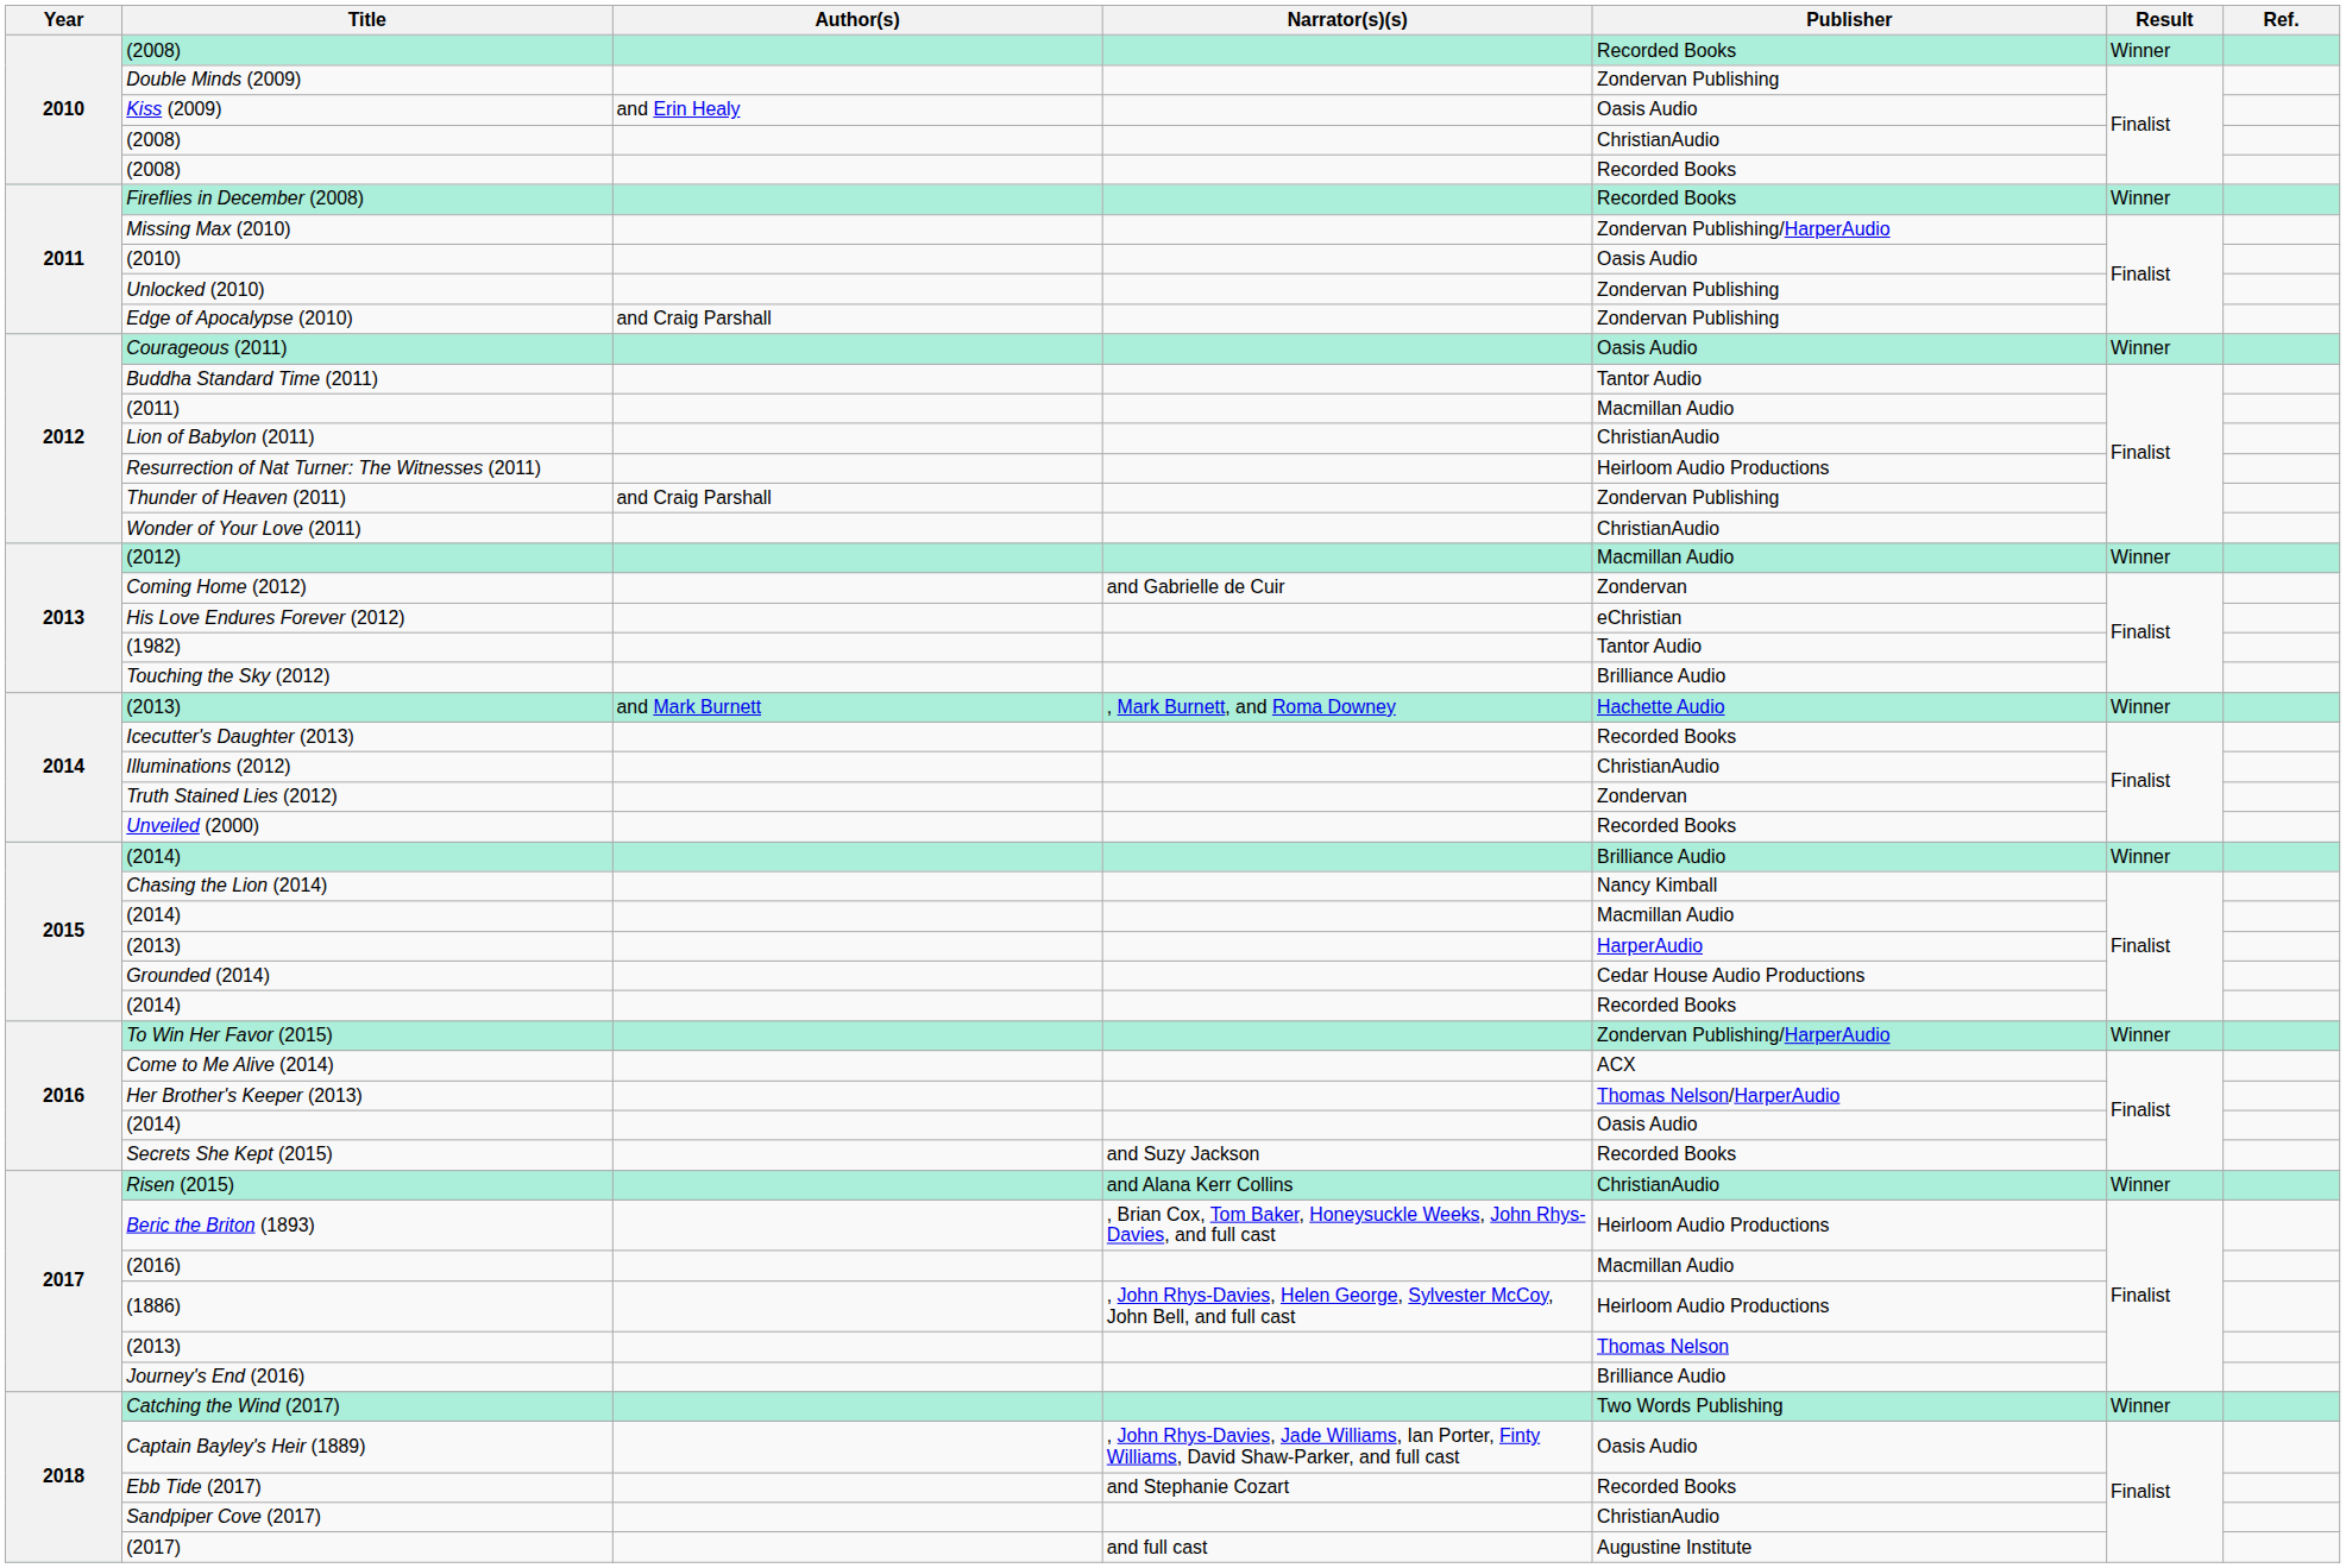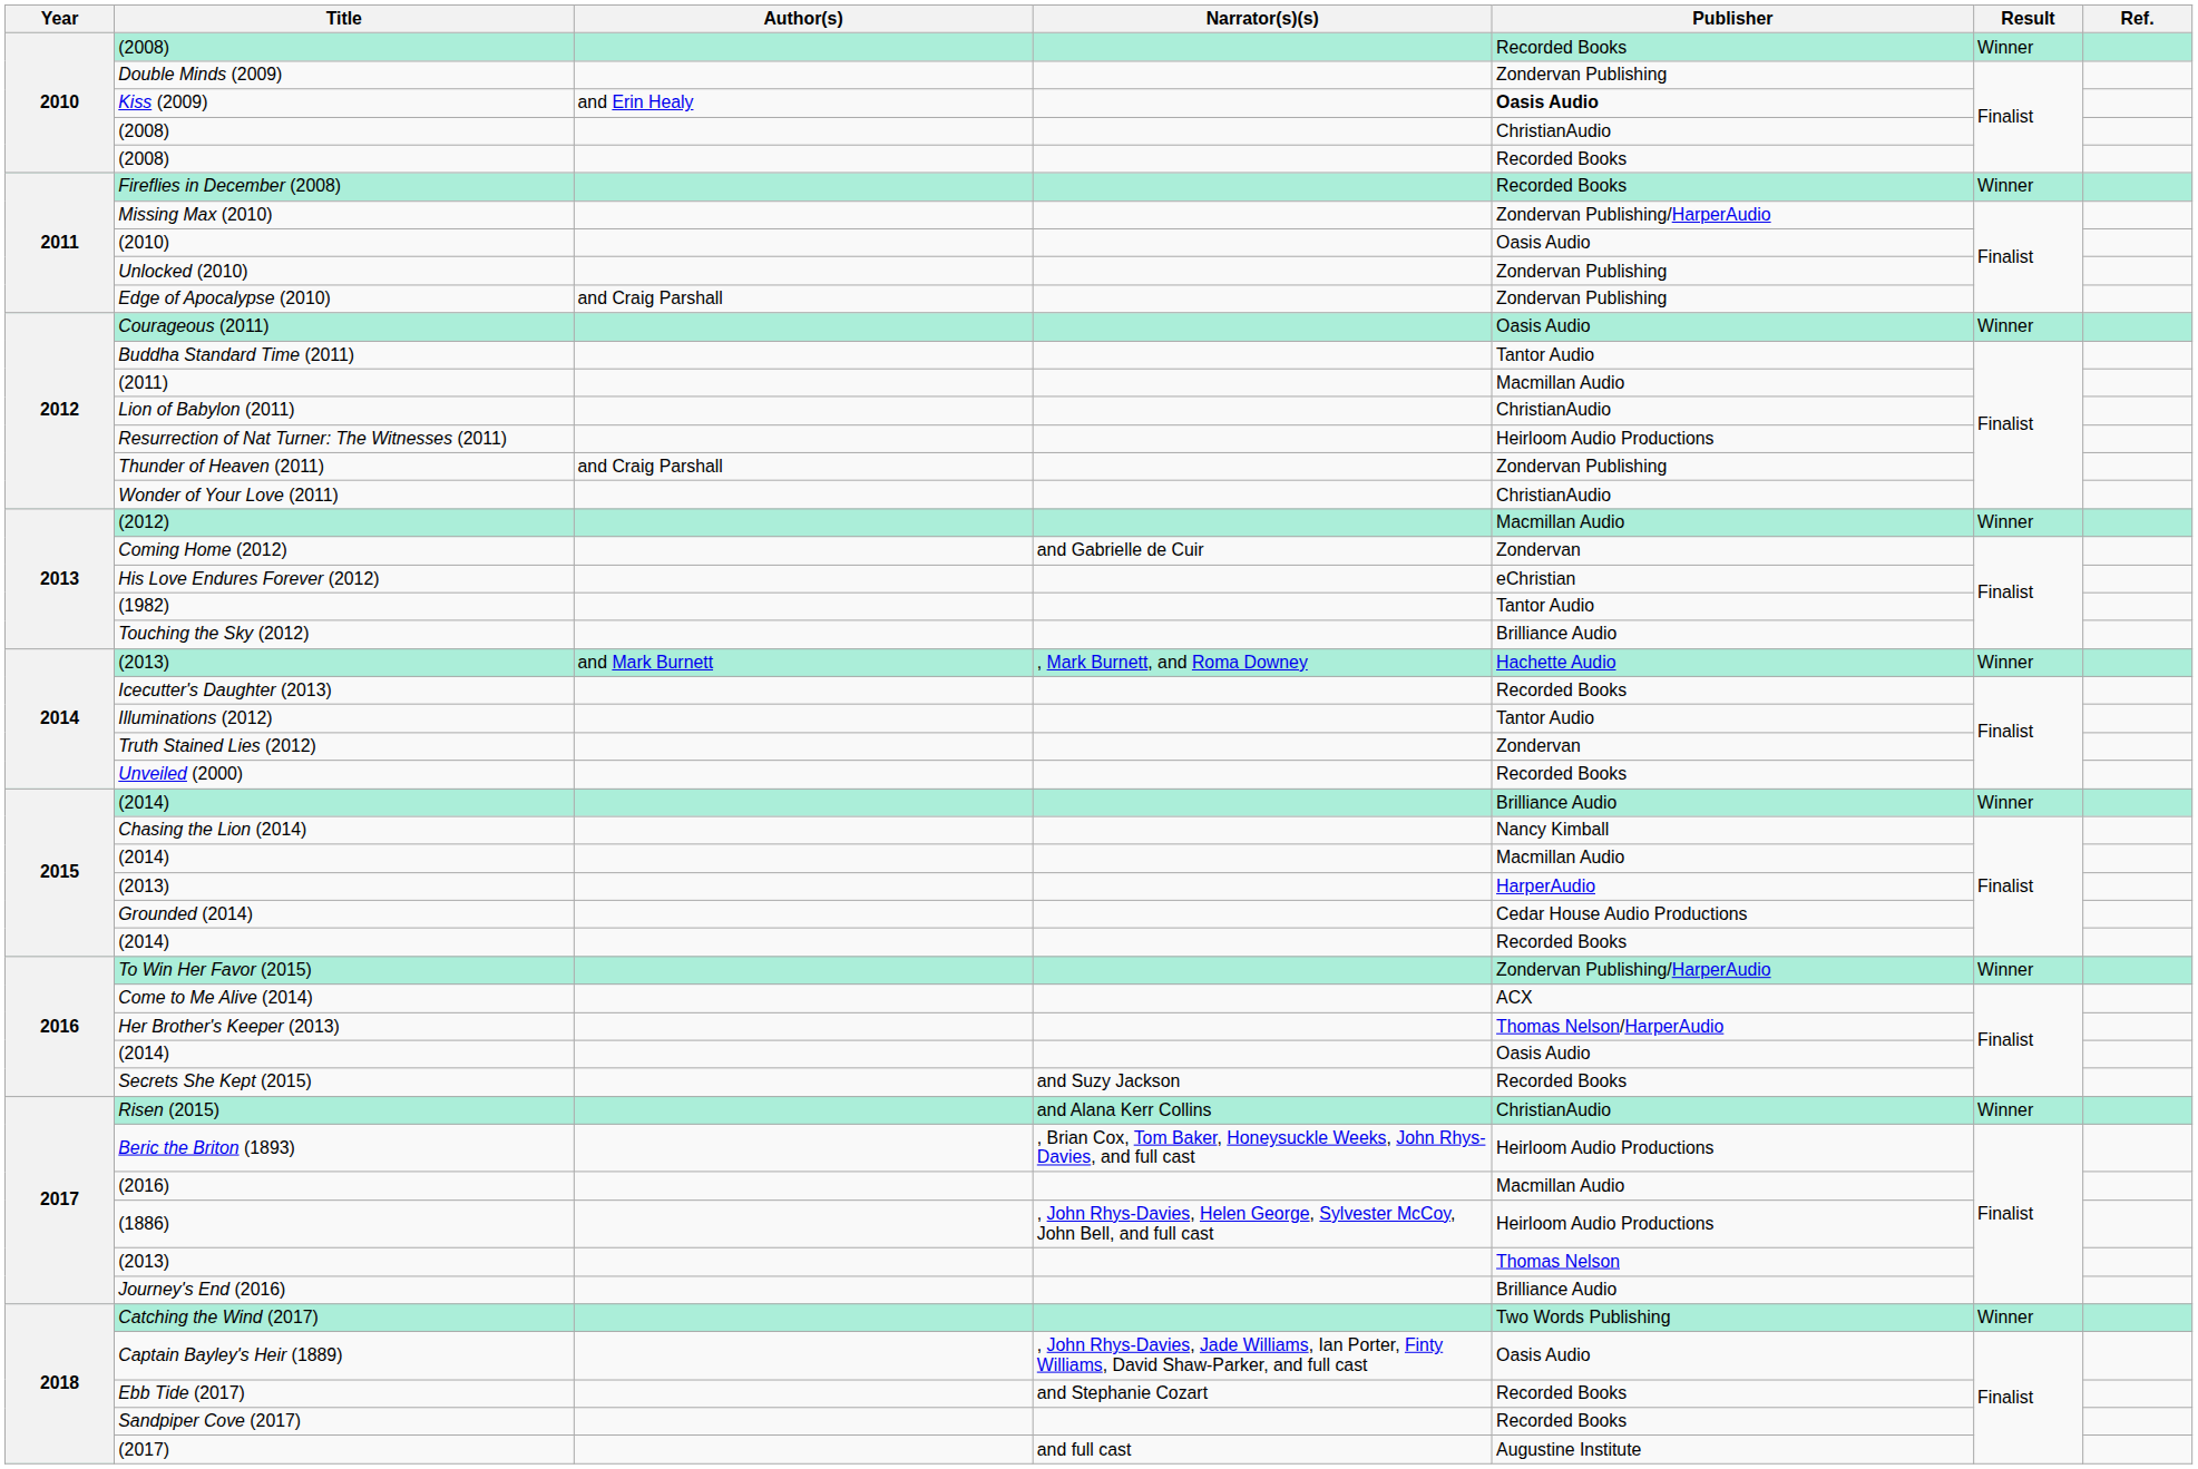 <table class="wikitable sortable mw-collapsible" style="width:100%">
 <tr>
 <th width="5%">Year</th>
 <th width="21%">Title</th>
 <th width="21%">Author(s)</th>
 <th width="21%">Narrator(s)(s)</th>
 <th>Publisher</th>
 <th width="5%">Result</th>
 <th width="5%">Ref.</th>
 </tr>
 <tr style="background:#ABEED9">
 <th rowspan="5">2010</th>
 <td><em></em> (2008)</td>
 <td></td>
 <td></td>
 <td>Recorded Books</td>
 <td>Winner</td>
 <td></td>
 </tr>
 <tr>
 <td><em>Double Minds</em> (2009)</td>
 <td></td>
 <td></td>
 <td>Zondervan Publishing</td>
 <td rowspan="4">Finalist</td>
 <td></td>
 </tr>
 <tr>
 <td><em><a href='#'>Kiss</a></em> (2009)</td>
 <td> and <a href='#'>Erin Healy</a></td>
 <td></td>
-<td>Oasis Audio</td>
+<td><strong>Oasis Audio</strong></td>
 <td></td>
 </tr>
 <tr>
 <td><em></em> (2008)</td>
 <td></td>
 <td></td>
 <td>ChristianAudio</td>
 <td></td>
 </tr>
 <tr>
 <td><em></em> (2008)</td>
 <td></td>
 <td></td>
 <td>Recorded Books</td>
 <td></td>
 </tr>
 <tr style="background:#ABEED9">
 <th rowspan="5">2011<br></th>
 <td><em>Fireflies in December</em> (2008)</td>
 <td></td>
 <td></td>
 <td>Recorded Books</td>
 <td>Winner</td>
 <td></td>
 </tr>
 <tr>
 <td><em>Missing Max</em> (2010)</td>
 <td></td>
 <td></td>
 <td>Zondervan Publishing/<a href='#'>HarperAudio</a></td>
 <td rowspan="4">Finalist</td>
 <td></td>
 </tr>
 <tr>
 <td><em></em> (2010)</td>
 <td></td>
 <td></td>
 <td>Oasis Audio</td>
 <td></td>
 </tr>
 <tr>
 <td><em>Unlocked</em> (2010)</td>
 <td></td>
 <td></td>
 <td>Zondervan Publishing</td>
 <td></td>
 </tr>
 <tr>
 <td><em>Edge of Apocalypse</em> (2010)</td>
 <td> and Craig Parshall</td>
 <td></td>
 <td>Zondervan Publishing</td>
 <td></td>
 </tr>
 <tr style="background:#ABEED9">
 <th rowspan="7">2012<br></th>
 <td><em>Courageous</em> (2011)</td>
 <td></td>
 <td></td>
 <td>Oasis Audio</td>
 <td>Winner</td>
 <td></td>
 </tr>
 <tr>
 <td><em>Buddha Standard Time</em> (2011)</td>
 <td></td>
 <td></td>
 <td>Tantor Audio</td>
 <td rowspan="6">Finalist</td>
 <td></td>
 </tr>
 <tr>
 <td><em></em> (2011)</td>
 <td></td>
 <td></td>
 <td>Macmillan Audio</td>
 <td></td>
 </tr>
 <tr>
 <td><em>Lion of Babylon</em> (2011)</td>
 <td></td>
 <td></td>
 <td>ChristianAudio</td>
 <td></td>
 </tr>
 <tr>
 <td><em>Resurrection of Nat Turner: The Witnesses</em> (2011)</td>
 <td></td>
 <td></td>
 <td>Heirloom Audio Productions</td>
 <td></td>
 </tr>
 <tr>
 <td><em>Thunder of Heaven</em> (2011)</td>
 <td> and Craig Parshall</td>
 <td></td>
 <td>Zondervan Publishing</td>
 <td></td>
 </tr>
 <tr>
 <td><em>Wonder of Your Love</em> (2011)</td>
 <td></td>
 <td></td>
 <td>ChristianAudio</td>
 <td></td>
 </tr>
 <tr style="background:#ABEED9">
 <th rowspan="5">2013<br></th>
 <td><em></em> (2012)</td>
 <td></td>
 <td></td>
 <td>Macmillan Audio</td>
 <td>Winner</td>
 <td></td>
 </tr>
 <tr>
 <td><em>Coming Home</em> (2012)</td>
 <td></td>
 <td> and Gabrielle de Cuir</td>
 <td>Zondervan</td>
 <td rowspan="4">Finalist</td>
 <td></td>
 </tr>
 <tr>
 <td><em>His Love Endures Forever</em> (2012)</td>
 <td></td>
 <td></td>
 <td>eChristian</td>
 <td></td>
 </tr>
 <tr>
 <td><em></em> (1982)</td>
 <td></td>
 <td></td>
 <td>Tantor Audio</td>
 <td></td>
 </tr>
 <tr>
 <td><em>Touching the Sky</em> (2012)</td>
 <td></td>
 <td></td>
 <td>Brilliance Audio</td>
 <td></td>
 </tr>
 <tr style="background:#ABEED9">
 <th rowspan="5">2014<br></th>
 <td><em></em> (2013)</td>
 <td> and <a href='#'>Mark Burnett</a></td>
 <td>, <a href='#'>Mark Burnett</a>, and <a href='#'>Roma Downey</a></td>
 <td><a href='#'>Hachette Audio</a></td>
 <td>Winner</td>
 <td></td>
 </tr>
 <tr>
 <td><em>Icecutter's Daughter</em> (2013)</td>
 <td></td>
 <td></td>
 <td>Recorded Books</td>
 <td rowspan="4">Finalist</td>
 <td></td>
 </tr>
 <tr>
 <td><em>Illuminations</em> (2012)</td>
 <td></td>
 <td></td>
-<td>ChristianAudio</td>
+<td>Tantor Audio</td>
 <td></td>
 </tr>
 <tr>
 <td><em>Truth Stained Lies</em> (2012)</td>
 <td></td>
 <td></td>
 <td>Zondervan</td>
 <td></td>
 </tr>
 <tr>
 <td><em><a href='#'>Unveiled</a></em> (2000)</td>
 <td></td>
 <td></td>
 <td>Recorded Books</td>
 <td></td>
 </tr>
 <tr style="background:#ABEED9">
 <th rowspan="6">2015<br></th>
 <td><em></em> (2014)</td>
 <td></td>
 <td></td>
 <td>Brilliance Audio</td>
 <td>Winner</td>
 <td></td>
 </tr>
 <tr>
 <td><em>Chasing the Lion</em> (2014)</td>
 <td></td>
 <td></td>
 <td>Nancy Kimball</td>
 <td rowspan="5">Finalist</td>
 <td></td>
 </tr>
 <tr>
 <td><em></em> (2014)</td>
 <td></td>
 <td></td>
 <td>Macmillan Audio</td>
 <td></td>
 </tr>
 <tr>
 <td><em></em> (2013)</td>
 <td></td>
 <td></td>
 <td><a href='#'>HarperAudio</a></td>
 <td></td>
 </tr>
 <tr>
 <td><em>Grounded</em> (2014)</td>
 <td></td>
 <td></td>
 <td>Cedar House Audio Productions</td>
 <td></td>
 </tr>
 <tr>
 <td><em></em> (2014)</td>
 <td></td>
 <td></td>
 <td>Recorded Books</td>
 <td></td>
 </tr>
 <tr style="background:#ABEED9">
 <th rowspan="5">2016<br></th>
 <td><em>To Win Her Favor</em> (2015)</td>
 <td></td>
 <td></td>
 <td>Zondervan Publishing/<a href='#'>HarperAudio</a></td>
 <td>Winner</td>
 <td></td>
 </tr>
 <tr>
 <td><em>Come to Me Alive</em> (2014)</td>
 <td></td>
 <td></td>
 <td>ACX</td>
 <td rowspan="4">Finalist</td>
 <td></td>
 </tr>
 <tr>
 <td><em>Her Brother's Keeper</em> (2013)</td>
 <td></td>
 <td></td>
 <td><a href='#'>Thomas Nelson</a>/<a href='#'>HarperAudio</a></td>
 <td></td>
 </tr>
 <tr>
 <td><em></em> (2014)</td>
 <td></td>
 <td></td>
 <td>Oasis Audio</td>
 <td></td>
 </tr>
 <tr>
 <td><em>Secrets She Kept</em> (2015)</td>
 <td></td>
 <td> and Suzy Jackson</td>
 <td>Recorded Books</td>
 <td></td>
 </tr>
 <tr style="background:#ABEED9">
 <th rowspan="6">2017<br></th>
 <td><em>Risen</em> (2015)</td>
 <td></td>
 <td> and Alana Kerr Collins</td>
 <td>ChristianAudio</td>
 <td>Winner</td>
 <td></td>
 </tr>
 <tr>
 <td><em><a href='#'>Beric the Briton</a></em> (1893)</td>
 <td></td>
 <td>, Brian Cox, <a href='#'>Tom Baker</a>, <a href='#'>Honeysuckle Weeks</a>, <a href='#'>John Rhys-Davies</a>, and full cast</td>
 <td>Heirloom Audio Productions</td>
 <td rowspan="5">Finalist</td>
 <td></td>
 </tr>
 <tr>
 <td><em></em> (2016)</td>
 <td></td>
 <td></td>
 <td>Macmillan Audio</td>
 <td></td>
 </tr>
 <tr>
 <td><em></em> (1886)</td>
 <td></td>
 <td>, <a href='#'>John Rhys-Davies</a>, <a href='#'>Helen George</a>, <a href='#'>Sylvester McCoy</a>, John Bell, and full cast</td>
 <td>Heirloom Audio Productions</td>
 <td></td>
 </tr>
 <tr>
 <td><em></em> (2013)</td>
 <td></td>
 <td></td>
 <td><a href='#'>Thomas Nelson</a></td>
 <td></td>
 </tr>
 <tr>
 <td><em>Journey's End</em> (2016)</td>
 <td></td>
 <td></td>
 <td>Brilliance Audio</td>
 <td></td>
 </tr>
 <tr style="background:#ABEED9">
 <th rowspan="5">2018<br></th>
 <td><em>Catching the Wind</em> (2017)</td>
 <td></td>
 <td></td>
 <td>Two Words Publishing</td>
 <td>Winner</td>
 <td></td>
 </tr>
 <tr>
 <td><em>Captain Bayley's Heir</em> (1889)</td>
 <td></td>
 <td>, <a href='#'>John Rhys-Davies</a>, <a href='#'>Jade Williams</a>, Ian Porter, <a href='#'>Finty Williams</a>, David Shaw-Parker, and full cast</td>
 <td>Oasis Audio</td>
 <td rowspan="4">Finalist</td>
 <td></td>
 </tr>
 <tr>
 <td><em>Ebb Tide</em> (2017)</td>
 <td></td>
 <td> and Stephanie Cozart</td>
 <td>Recorded Books</td>
 <td></td>
 </tr>
 <tr>
 <td><em>Sandpiper Cove</em> (2017)</td>
 <td></td>
 <td></td>
-<td>ChristianAudio</td>
+<td>Recorded Books</td>
 <td></td>
 </tr>
 <tr>
 <td><em></em> (2017)</td>
 <td></td>
 <td> and full cast</td>
 <td>Augustine Institute</td>
 <td></td>
 </tr>
 </table>
